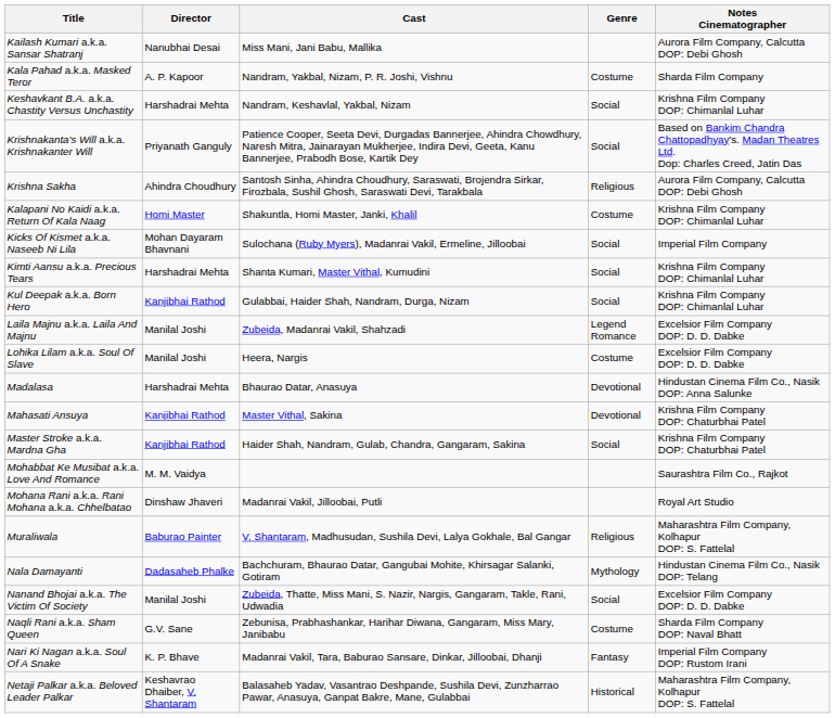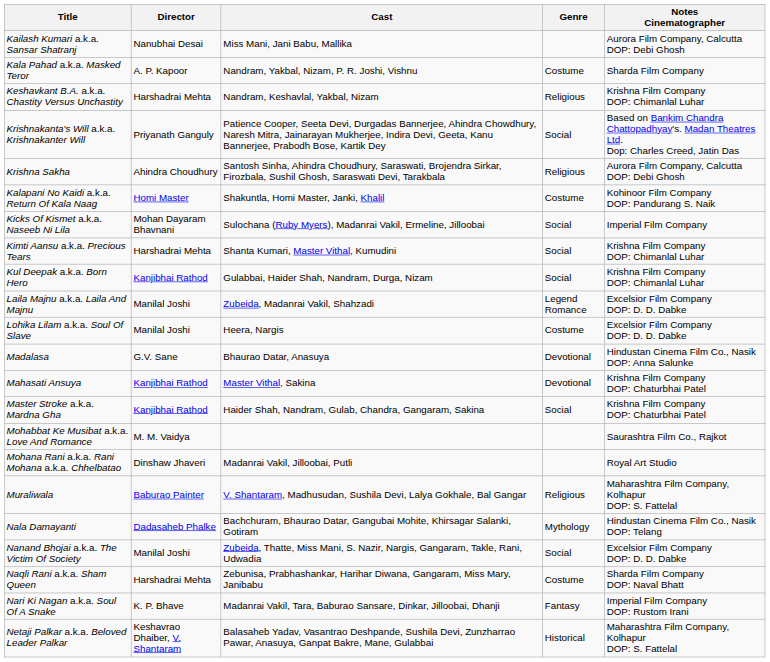 <table class="wikitable">
 <tr>
 <th>Title</th>
 <th>Director</th>
 <th>Cast</th>
 <th>Genre</th>
 <th>Notes<br>Cinematographer</th>
 </tr>
 <tr>
 <td><em>Kailash Kumari</em> a.k.a. <em>Sansar Shatranj</em></td>
 <td>Nanubhai Desai</td>
 <td>Miss Mani, Jani Babu, Mallika</td>
 <td></td>
 <td>Aurora Film Company, Calcutta<br>DOP: Debi Ghosh</td>
 </tr>
 <tr>
 <td><em>Kala Pahad</em> a.k.a. <em>Masked Teror</em></td>
 <td>A. P. Kapoor</td>
 <td>Nandram, Yakbal, Nizam, P. R. Joshi, Vishnu</td>
 <td>Costume</td>
 <td>Sharda Film Company</td>
 </tr>
 <tr>
 <td><em>Keshavkant B.A.</em> a.k.a. <em>Chastity Versus Unchastity</em></td>
 <td>Harshadrai Mehta</td>
 <td>Nandram, Keshavlal, Yakbal, Nizam</td>
-<td>Social</td>
+<td>Religious</td>
 <td>Krishna Film Company<br>DOP: Chimanlal Luhar</td>
 </tr>
 <tr>
 <td><em>Krishnakanta's Will</em> a.k.a. <em>Krishnakanter Will</em></td>
 <td>Priyanath Ganguly</td>
 <td>Patience Cooper, Seeta Devi, Durgadas Bannerjee, Ahindra Chowdhury, Naresh Mitra, Jainarayan Mukherjee, Indira Devi, Geeta, Kanu Bannerjee, Prabodh Bose, Kartik Dey</td>
 <td>Social</td>
 <td>Based on  <a href='#'>Bankim Chandra Chattopadhyay</a>'s. <a href='#'>Madan Theatres Ltd</a>.<br>Dop: Charles Creed, Jatin Das</td>
 </tr>
 <tr>
 <td><em>Krishna Sakha</em></td>
 <td>Ahindra Choudhury</td>
 <td>Santosh Sinha, Ahindra Choudhury, Saraswati, Brojendra Sirkar, Firozbala, Sushil Ghosh, Saraswati Devi, Tarakbala</td>
 <td>Religious</td>
 <td>Aurora Film Company, Calcutta<br>DOP: Debi Ghosh</td>
 </tr>
 <tr>
 <td><em>Kalapani No Kaidi</em> a.k.a. <em>Return Of Kala Naag</em></td>
 <td><a href='#'>Homi Master</a></td>
 <td>Shakuntla, Homi Master, Janki, <a href='#'>Khalil</a></td>
 <td>Costume</td>
-<td>Krishna Film Company<br>DOP: Chimanlal Luhar</td>
+<td>Kohinoor Film Company<br>DOP: Pandurang S. Naik</td>
 </tr>
 <tr>
 <td><em>Kicks Of Kismet</em> a.k.a. <em>Naseeb Ni Lila</em></td>
 <td>Mohan Dayaram Bhavnani</td>
 <td>Sulochana (<a href='#'>Ruby Myers</a>), Madanrai Vakil, Ermeline, Jilloobai</td>
 <td>Social</td>
 <td>Imperial Film Company</td>
 </tr>
 <tr>
 <td><em>Kimti Aansu</em> a.k.a. <em>Precious Tears</em></td>
 <td>Harshadrai Mehta</td>
 <td>Shanta Kumari, <a href='#'>Master Vithal</a>, Kumudini</td>
 <td>Social</td>
 <td>Krishna Film Company<br>DOP: Chimanlal Luhar</td>
 </tr>
 <tr>
 <td><em>Kul Deepak</em> a.k.a. <em>Born Hero</em></td>
 <td><a href='#'>Kanjibhai Rathod</a></td>
 <td>Gulabbai, Haider Shah, Nandram, Durga, Nizam</td>
 <td>Social</td>
 <td>Krishna Film Company<br>DOP: Chimanlal Luhar</td>
 </tr>
 <tr>
 <td><em>Laila Majnu</em> a.k.a. <em>Laila And Majnu</em></td>
 <td>Manilal Joshi</td>
 <td><a href='#'>Zubeida</a>, Madanrai Vakil, Shahzadi</td>
 <td>Legend Romance</td>
 <td>Excelsior Film Company<br>DOP: D. D. Dabke</td>
 </tr>
 <tr>
 <td><em>Lohika Lilam</em> a.k.a. <em>Soul Of Slave</em></td>
 <td>Manilal Joshi</td>
 <td>Heera, Nargis</td>
 <td>Costume</td>
 <td>Excelsior Film Company<br>DOP: D. D. Dabke</td>
 </tr>
 <tr>
 <td><em>Madalasa</em></td>
-<td>Harshadrai Mehta</td>
+<td>G.V. Sane</td>
 <td>Bhaurao Datar, Anasuya</td>
 <td>Devotional</td>
 <td>Hindustan Cinema Film Co., Nasik<br>DOP: Anna Salunke</td>
 </tr>
 <tr>
 <td><em>Mahasati Ansuya</em></td>
 <td><a href='#'>Kanjibhai Rathod</a></td>
 <td><a href='#'>Master Vithal</a>, Sakina</td>
 <td>Devotional</td>
 <td>Krishna Film Company<br>DOP: Chaturbhai Patel</td>
 </tr>
 <tr>
 <td><em>Master Stroke</em> a.k.a. <em>Mardna Gha</em></td>
 <td><a href='#'>Kanjibhai Rathod</a></td>
 <td>Haider Shah, Nandram, Gulab, Chandra, Gangaram, Sakina</td>
 <td>Social</td>
 <td>Krishna Film Company<br>DOP: Chaturbhai Patel</td>
 </tr>
 <tr>
 <td><em>Mohabbat Ke Musibat</em> a.k.a. <em>Love And Romance</em></td>
 <td>M. M. Vaidya</td>
 <td></td>
 <td></td>
 <td>Saurashtra Film Co., Rajkot</td>
 </tr>
 <tr>
 <td><em>Mohana Rani</em> a.k.a. <em>Rani Mohana</em> a.k.a. <em>Chhelbatao</em></td>
 <td>Dinshaw Jhaveri</td>
 <td>Madanrai Vakil, Jilloobai, Putli</td>
 <td></td>
 <td>Royal Art Studio</td>
 </tr>
 <tr>
 <td><em>Muraliwala</em></td>
 <td><a href='#'>Baburao Painter</a></td>
 <td><a href='#'>V. Shantaram</a>, Madhusudan, Sushila Devi, Lalya Gokhale, Bal Gangar</td>
 <td>Religious</td>
 <td>Maharashtra Film Company, Kolhapur<br>DOP: S. Fattelal</td>
 </tr>
 <tr>
 <td><em>Nala Damayanti</em></td>
 <td><a href='#'>Dadasaheb Phalke</a></td>
 <td>Bachchuram, Bhaurao Datar, Gangubai Mohite, Khirsagar Salanki, Gotiram</td>
 <td>Mythology</td>
 <td>Hindustan Cinema Film Co., Nasik<br>DOP: Telang</td>
 </tr>
 <tr>
 <td><em>Nanand Bhojai</em> a.k.a. <em>The Victim Of Society</em></td>
 <td>Manilal Joshi</td>
 <td><a href='#'>Zubeida</a>, Thatte, Miss Mani, S. Nazir, Nargis, Gangaram, Takle, Rani, Udwadia</td>
 <td>Social</td>
 <td>Excelsior Film Company<br>DOP: D. D. Dabke</td>
 </tr>
 <tr>
 <td><em>Naqli Rani</em> a.k.a. <em>Sham Queen</em></td>
-<td>G.V. Sane</td>
+<td>Harshadrai Mehta</td>
 <td>Zebunisa, Prabhashankar, Harihar Diwana, Gangaram, Miss Mary, Janibabu</td>
 <td>Costume</td>
 <td>Sharda Film Company<br>DOP: Naval Bhatt</td>
 </tr>
 <tr>
 <td><em>Nari Ki Nagan</em> a.k.a. <em>Soul Of A Snake</em></td>
 <td>K. P. Bhave</td>
 <td>Madanrai Vakil, Tara, Baburao Sansare, Dinkar, Jilloobai, Dhanji</td>
 <td>Fantasy</td>
 <td>Imperial Film Company<br>DOP: Rustom Irani</td>
 </tr>
 <tr>
 <td><em>Netaji Palkar</em> a.k.a. <em>Beloved Leader Palkar</em></td>
 <td>Keshavrao Dhaiber, <a href='#'>V. Shantaram</a></td>
 <td>Balasaheb Yadav, Vasantrao Deshpande, Sushila Devi, Zunzharrao Pawar, Anasuya, Ganpat Bakre, Mane, Gulabbai</td>
 <td>Historical</td>
 <td>Maharashtra Film Company, Kolhapur<br>DOP: S. Fattelal</td>
 </tr>
 </table>
